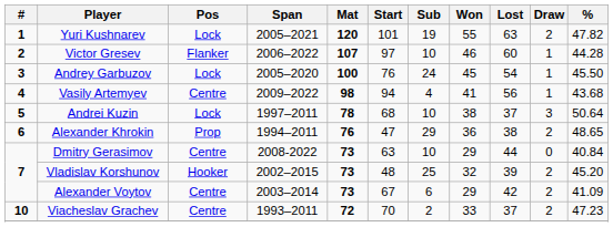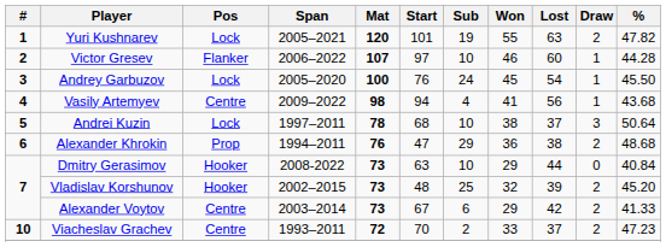 <table class="wikitable" style="font-size:100%; text-align:center;">
 <tr>
 <th style="width:35px;">#</th>
 <th style="width:160px;">Player</th>
 <th style="width:95px;">Pos</th>
 <th style="width:95px;">Span</th>
 <th style="width:45px;">Mat</th>
 <th style="width:45px;">Start</th>
 <th style="width:45px;">Sub</th>
 <th style="width:45px;">Won</th>
 <th style="width:45px;">Lost</th>
 <th style="width:40px;">Draw</th>
 <th style="width:45px;">%</th>
 </tr>
 <tr>
 <td><strong>1</strong></td>
 <td><a href='#'>Yuri Kushnarev</a></td>
 <td><a href='#'>Lock</a></td>
 <td>2005–2021</td>
 <td><strong>120</strong></td>
 <td>101</td>
 <td>19</td>
 <td>55</td>
 <td>63</td>
 <td>2</td>
 <td>47.82</td>
 </tr>
 <tr>
 <td><strong>2</strong></td>
 <td><a href='#'>Victor Gresev</a></td>
 <td><a href='#'>Flanker</a></td>
 <td>2006–2022</td>
 <td><strong>107</strong></td>
 <td>97</td>
 <td>10</td>
 <td>46</td>
 <td>60</td>
 <td>1</td>
 <td>44.28</td>
 </tr>
 <tr>
 <td><strong>3</strong></td>
 <td><a href='#'>Andrey Garbuzov</a></td>
 <td><a href='#'>Lock</a></td>
 <td>2005–2020</td>
 <td><strong>100</strong></td>
 <td>76</td>
 <td>24</td>
 <td>45</td>
 <td>54</td>
 <td>1</td>
 <td>45.50</td>
 </tr>
 <tr>
 <td><strong>4</strong></td>
 <td><a href='#'>Vasily Artemyev</a></td>
 <td><a href='#'>Centre</a></td>
 <td>2009–2022</td>
 <td><strong>98</strong></td>
 <td>94</td>
 <td>4</td>
 <td>41</td>
 <td>56</td>
 <td>1</td>
 <td>43.68</td>
 </tr>
 <tr>
 <td><strong>5</strong></td>
 <td><a href='#'>Andrei Kuzin</a></td>
 <td><a href='#'>Lock</a></td>
 <td>1997–2011</td>
 <td><strong>78</strong></td>
 <td>68</td>
 <td>10</td>
 <td>38</td>
 <td>37</td>
 <td>3</td>
 <td>50.64</td>
 </tr>
 <tr>
 <td><strong>6</strong></td>
 <td><a href='#'>Alexander Khrokin</a></td>
 <td><a href='#'>Prop</a></td>
 <td>1994–2011</td>
 <td><strong>76</strong></td>
 <td>47</td>
 <td>29</td>
 <td>36</td>
 <td>38</td>
 <td>2</td>
-<td>48.65</td>
+<td>48.68</td>
 </tr>
 <tr>
 <td rowspan=3><strong>7</strong></td>
 <td><a href='#'>Dmitry Gerasimov</a></td>
-<td><a href='#'>Centre</a></td>
+<td><a href='#'>Hooker</a></td>
 <td>2008-2022</td>
 <td><strong>73</strong></td>
 <td>63</td>
 <td>10</td>
 <td>29</td>
 <td>44</td>
 <td>0</td>
 <td>40.84</td>
 </tr>
 <tr>
 <td><a href='#'>Vladislav Korshunov</a></td>
 <td><a href='#'>Hooker</a></td>
 <td>2002–2015</td>
 <td><strong>73</strong></td>
 <td>48</td>
 <td>25</td>
 <td>32</td>
 <td>39</td>
 <td>2</td>
 <td>45.20</td>
 </tr>
 <tr>
 <td><a href='#'>Alexander Voytov</a></td>
 <td><a href='#'>Centre</a></td>
 <td>2003–2014</td>
 <td><strong>73</strong></td>
 <td>67</td>
 <td>6</td>
 <td>29</td>
 <td>42</td>
 <td>2</td>
-<td>41.09</td>
+<td>41.33</td>
 </tr>
 <tr>
 <td><strong>10</strong></td>
 <td><a href='#'>Viacheslav Grachev</a></td>
 <td><a href='#'>Centre</a></td>
 <td>1993–2011</td>
 <td><strong>72</strong></td>
 <td>70</td>
 <td>2</td>
 <td>33</td>
 <td>37</td>
 <td>2</td>
 <td>47.23</td>
 </tr>
 <tr>
 </tr>
 <tr>
 </tr>
 </table>
